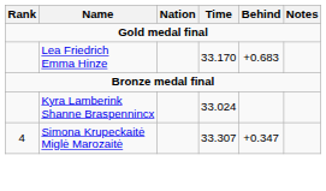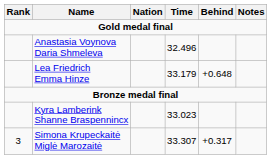 <table class="wikitable" style="text-align:center">
 <tr>
 <th>Rank</th>
 <th>Name</th>
 <th>Nation</th>
 <th>Time</th>
 <th>Behind</th>
 <th>Notes</th>
 </tr>
 <tr>
 <td colspan=6><strong>Gold medal final</strong></td>
 </tr>
 <tr>
 <td></td>
+<td align=left><a href='#'>Anastasia Voynova</a><br><a href='#'>Daria Shmeleva</a></td>
+<td align=left></td>
+<td>32.496</td>
+<td></td>
+<td></td>
+</tr>
+<tr>
+<td></td>
 <td align=left><a href='#'>Lea Friedrich</a><br><a href='#'>Emma Hinze</a></td>
 <td align=left></td>
-<td>33.170</td>
-<td>+0.683</td>
+<td>33.179</td>
+<td>+0.648</td>
 <td></td>
 </tr>
 <tr>
 <td colspan=6><strong>Bronze medal final</strong></td>
 </tr>
 <tr>
 <td></td>
 <td align=left><a href='#'>Kyra Lamberink</a><br><a href='#'>Shanne Braspennincx</a></td>
 <td align=left></td>
-<td>33.024</td>
+<td>33.023</td>
 <td></td>
 <td></td>
 </tr>
 <tr>
-<td>4</td>
+<td>3</td>
 <td align=left><a href='#'>Simona Krupeckaitė</a><br><a href='#'>Miglė Marozaitė</a></td>
 <td align=left></td>
 <td>33.307</td>
-<td>+0.347</td>
+<td>+0.317</td>
 <td></td>
 </tr>
 </table>
